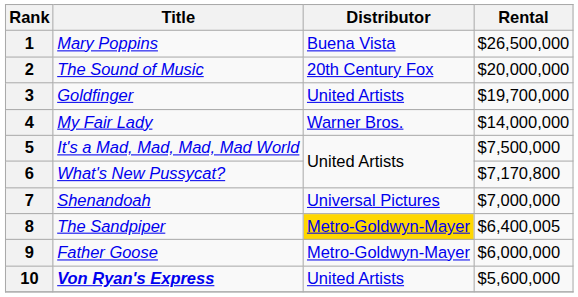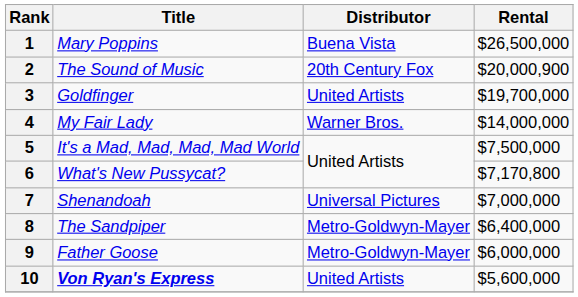 <table class="wikitable sortable" style="margin:auto; margin:auto;">
 <tr>
 <th>Rank</th>
 <th>Title</th>
 <th>Distributor</th>
 <th>Rental</th>
 </tr>
 <tr>
 <th style="text-align:center;">1</th>
 <td><em><a href='#'>Mary Poppins</a></em></td>
 <td><a href='#'>Buena Vista</a></td>
 <td>$26,500,000</td>
 </tr>
 <tr>
 <th style="text-align:center;">2</th>
 <td><em><a href='#'>The Sound of Music</a></em></td>
 <td><a href='#'>20th Century Fox</a></td>
-<td>$20,000,000</td>
+<td>$20,000,900</td>
 </tr>
 <tr>
 <th style="text-align:center;">3</th>
 <td><em><a href='#'>Goldfinger</a></em></td>
 <td><a href='#'>United Artists</a></td>
 <td>$19,700,000</td>
 </tr>
 <tr>
 <th style="text-align:center;">4</th>
 <td><em><a href='#'>My Fair Lady</a></em></td>
 <td><a href='#'>Warner Bros.</a></td>
 <td>$14,000,000</td>
 </tr>
 <tr>
 <th style="text-align:center;">5</th>
 <td><em><a href='#'>It's a Mad, Mad, Mad, Mad World</a></em></td>
 <td rowspan="2">United Artists</td>
 <td>$7,500,000</td>
 </tr>
 <tr>
 <th style="text-align:center;">6</th>
 <td><em><a href='#'>What's New Pussycat?</a></em></td>
 <td>$7,170,800</td>
 </tr>
 <tr>
 <th style="text-align:center;">7</th>
 <td><em><a href='#'>Shenandoah</a></em></td>
 <td><a href='#'>Universal Pictures</a></td>
 <td>$7,000,000</td>
 </tr>
 <tr>
 <th style="text-align:center;">8</th>
 <td><em><a href='#'>The Sandpiper</a></em></td>
-<td style="background: gold;"><a href='#'>Metro-Goldwyn-Mayer</a></td>
-<td>$6,400,005</td>
+<td><a href='#'>Metro-Goldwyn-Mayer</a></td>
+<td>$6,400,000</td>
 </tr>
 <tr>
 <th style="text-align:center;">9</th>
 <td><em><a href='#'>Father Goose</a></em></td>
 <td><a href='#'>Metro-Goldwyn-Mayer</a></td>
 <td>$6,000,000</td>
 </tr>
 <tr>
 <th style="text-align:center;">10</th>
 <td><strong><em><a href='#'>Von Ryan's Express</a></em></strong></td>
 <td><a href='#'>United Artists</a></td>
 <td>$5,600,000</td>
 </tr>
 <tr>
 </tr>
 </table>
